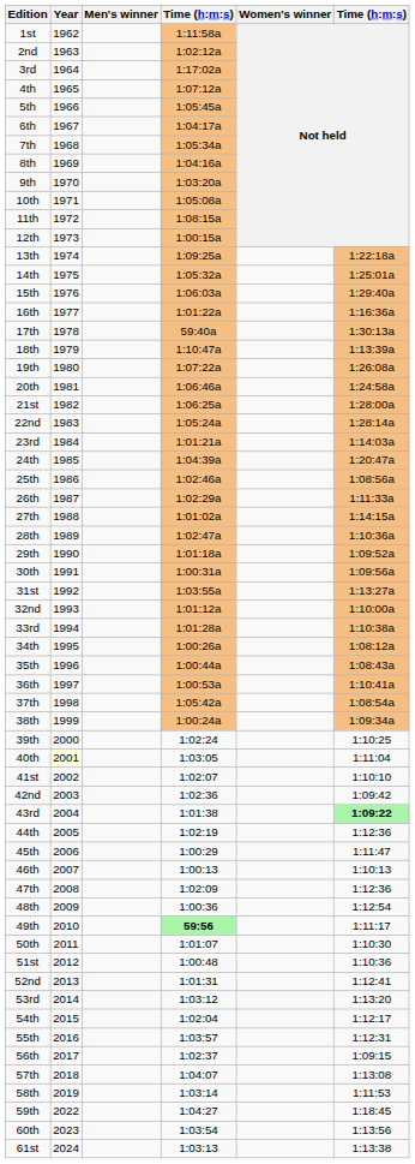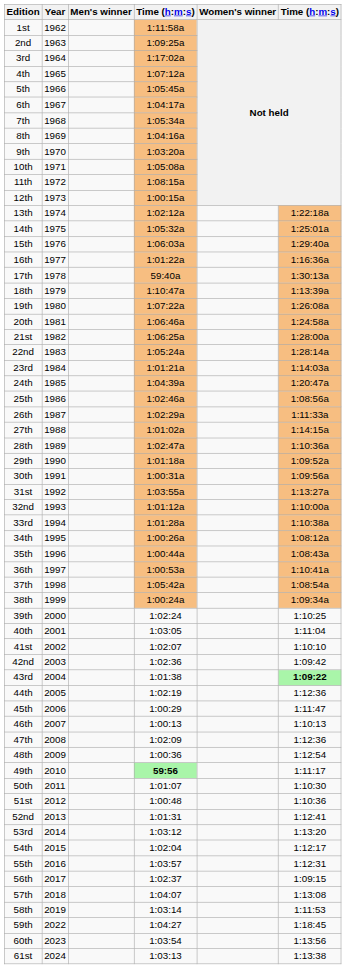 <table class="wikitable sortable" style="text-align:center">
 <tr>
 <th class=unsortable>Edition</th>
 <th>Year</th>
 <th class=unsortable>Men's winner</th>
 <th>Time (<a href='#'>h</a>:<a href='#'>m</a>:<a href='#'>s</a>)</th>
 <th class=unsortable>Women's winner</th>
 <th>Time (<a href='#'>h</a>:<a href='#'>m</a>:<a href='#'>s</a>)</th>
 </tr>
 <tr>
 <td>1st</td>
 <td>1962</td>
 <td align=left></td>
 <td bgcolor=#F7BE81>1:11:58a</td>
 <th colspan=2 rowspan=12>Not held</th>
 </tr>
 <tr>
 <td>2nd</td>
 <td>1963</td>
 <td align=left></td>
-<td bgcolor=#F7BE81>1:02:12a</td>
+<td bgcolor=#F7BE81>1:09:25a</td>
 </tr>
 <tr>
 <td>3rd</td>
 <td>1964</td>
 <td align=left></td>
 <td bgcolor=#F7BE81>1:17:02a</td>
 </tr>
 <tr>
 <td>4th</td>
 <td>1965</td>
 <td align=left></td>
 <td bgcolor=#F7BE81>1:07:12a</td>
 </tr>
 <tr>
 <td>5th</td>
 <td>1966</td>
 <td align=left></td>
 <td bgcolor=#F7BE81>1:05:45a</td>
 </tr>
 <tr>
 <td>6th</td>
 <td>1967</td>
 <td align=left></td>
 <td bgcolor=#F7BE81>1:04:17a</td>
 </tr>
 <tr>
 <td>7th</td>
 <td>1968</td>
 <td align=left></td>
 <td bgcolor=#F7BE81>1:05:34a</td>
 </tr>
 <tr>
 <td>8th</td>
 <td>1969</td>
 <td align=left></td>
 <td bgcolor=#F7BE81>1:04:16a</td>
 </tr>
 <tr>
 <td>9th</td>
 <td>1970</td>
 <td align=left></td>
 <td bgcolor=#F7BE81>1:03:20a</td>
 </tr>
 <tr>
 <td>10th</td>
 <td>1971</td>
 <td align=left></td>
 <td bgcolor=#F7BE81>1:05:08a</td>
 </tr>
 <tr>
 <td>11th</td>
 <td>1972</td>
 <td align=left></td>
 <td bgcolor=#F7BE81>1:08:15a</td>
 </tr>
 <tr>
 <td>12th</td>
 <td>1973</td>
 <td align=left></td>
 <td bgcolor=#F7BE81>1:00:15a</td>
 </tr>
 <tr>
 <td>13th</td>
 <td>1974</td>
 <td align=left></td>
-<td bgcolor=#F7BE81>1:09:25a</td>
+<td bgcolor=#F7BE81>1:02:12a</td>
 <td align=left></td>
 <td bgcolor=#F7BE81>1:22:18a</td>
 </tr>
 <tr>
 <td>14th</td>
 <td>1975</td>
 <td align=left></td>
 <td bgcolor=#F7BE81>1:05:32a</td>
 <td align=left></td>
 <td bgcolor=#F7BE81>1:25:01a</td>
 </tr>
 <tr>
 <td>15th</td>
 <td>1976</td>
 <td align=left></td>
 <td bgcolor=#F7BE81>1:06:03a</td>
 <td align=left></td>
 <td bgcolor=#F7BE81>1:29:40a</td>
 </tr>
 <tr>
 <td>16th</td>
 <td>1977</td>
 <td align=left></td>
 <td bgcolor=#F7BE81>1:01:22a</td>
 <td align=left></td>
 <td bgcolor=#F7BE81>1:16:36a</td>
 </tr>
 <tr>
 <td>17th</td>
 <td>1978</td>
 <td align=left></td>
 <td bgcolor=#F7BE81>59:40a</td>
 <td align=left></td>
 <td bgcolor=#F7BE81>1:30:13a</td>
 </tr>
 <tr>
 <td>18th</td>
 <td>1979</td>
 <td align=left></td>
 <td bgcolor=#F7BE81>1:10:47a</td>
 <td align=left></td>
 <td bgcolor=#F7BE81>1:13:39a</td>
 </tr>
 <tr>
 <td>19th</td>
 <td>1980</td>
 <td align=left></td>
 <td bgcolor=#F7BE81>1:07:22a</td>
 <td align=left></td>
 <td bgcolor=#F7BE81>1:26:08a</td>
 </tr>
 <tr>
 <td>20th</td>
 <td>1981</td>
 <td align=left></td>
 <td bgcolor=#F7BE81>1:06:46a</td>
 <td align=left></td>
 <td bgcolor=#F7BE81>1:24:58a</td>
 </tr>
 <tr>
 <td>21st</td>
 <td>1982</td>
 <td align=left></td>
 <td bgcolor=#F7BE81>1:06:25a</td>
 <td align=left></td>
 <td bgcolor=#F7BE81>1:28:00a</td>
 </tr>
 <tr>
 <td>22nd</td>
 <td>1983</td>
 <td align=left></td>
 <td bgcolor=#F7BE81>1:05:24a</td>
 <td align=left></td>
 <td bgcolor=#F7BE81>1:28:14a</td>
 </tr>
 <tr>
 <td>23rd</td>
 <td>1984</td>
 <td align=left></td>
 <td bgcolor=#F7BE81>1:01:21a</td>
 <td align=left></td>
 <td bgcolor=#F7BE81>1:14:03a</td>
 </tr>
 <tr>
 <td>24th</td>
 <td>1985</td>
 <td align=left></td>
 <td bgcolor=#F7BE81>1:04:39a</td>
 <td align=left></td>
 <td bgcolor=#F7BE81>1:20:47a</td>
 </tr>
 <tr>
 <td>25th</td>
 <td>1986</td>
 <td align=left></td>
 <td bgcolor=#F7BE81>1:02:46a</td>
 <td align=left></td>
 <td bgcolor=#F7BE81>1:08:56a</td>
 </tr>
 <tr>
 <td>26th</td>
 <td>1987</td>
 <td align=left></td>
 <td bgcolor=#F7BE81>1:02:29a</td>
 <td align=left></td>
 <td bgcolor=#F7BE81>1:11:33a</td>
 </tr>
 <tr>
 <td>27th</td>
 <td>1988</td>
 <td align=left></td>
 <td bgcolor=#F7BE81>1:01:02a</td>
 <td align=left></td>
 <td bgcolor=#F7BE81>1:14:15a</td>
 </tr>
 <tr ?>
 <td>28th</td>
 <td>1989</td>
 <td align=left></td>
 <td bgcolor=#F7BE81>1:02:47a</td>
 <td align=left></td>
 <td bgcolor=#F7BE81>1:10:36a</td>
 </tr>
 <tr>
 <td>29th</td>
 <td>1990</td>
 <td align=left></td>
 <td bgcolor=#F7BE81>1:01:18a</td>
 <td align=left></td>
 <td bgcolor=#F7BE81>1:09:52a</td>
 </tr>
 <tr>
 <td>30th</td>
 <td>1991</td>
 <td align=left></td>
 <td bgcolor=#F7BE81>1:00:31a</td>
 <td align=left></td>
 <td bgcolor=#F7BE81>1:09:56a</td>
 </tr>
 <tr>
 <td>31st</td>
 <td>1992</td>
 <td align=left></td>
 <td bgcolor=#F7BE81>1:03:55a</td>
 <td align=left></td>
 <td bgcolor=#F7BE81>1:13:27a</td>
 </tr>
 <tr>
 <td>32nd</td>
 <td>1993</td>
 <td align=left></td>
 <td bgcolor=#F7BE81>1:01:12a</td>
 <td align=left></td>
 <td bgcolor=#F7BE81>1:10:00a</td>
 </tr>
 <tr>
 <td>33rd</td>
 <td>1994</td>
 <td align=left></td>
 <td bgcolor=#F7BE81>1:01:28a</td>
 <td align=left></td>
 <td bgcolor=#F7BE81>1:10:38a</td>
 </tr>
 <tr>
 <td>34th</td>
 <td>1995</td>
 <td align=left></td>
 <td bgcolor=#F7BE81>1:00:26a</td>
 <td align=left></td>
 <td bgcolor=#F7BE81>1:08:12a</td>
 </tr>
 <tr>
 <td>35th</td>
 <td>1996</td>
 <td align=left></td>
 <td bgcolor=#F7BE81>1:00:44a</td>
 <td align=left></td>
 <td bgcolor=#F7BE81>1:08:43a</td>
 </tr>
 <tr>
 <td>36th</td>
 <td>1997</td>
 <td align=left></td>
 <td bgcolor=#F7BE81>1:00:53a</td>
 <td align=left></td>
 <td bgcolor=#F7BE81>1:10:41a</td>
 </tr>
 <tr>
 <td>37th</td>
 <td>1998</td>
 <td align=left></td>
 <td bgcolor=#F7BE81>1:05:42a</td>
 <td align=left></td>
 <td bgcolor=#F7BE81>1:08:54a</td>
 </tr>
 <tr>
 <td>38th</td>
 <td>1999</td>
 <td align=left></td>
 <td bgcolor=#F7BE81>1:00:24a</td>
 <td align=left></td>
 <td bgcolor=#F7BE81>1:09:34a</td>
 </tr>
 <tr>
 <td>39th</td>
 <td>2000</td>
 <td align=left></td>
 <td>1:02:24</td>
 <td align=left></td>
 <td>1:10:25</td>
 </tr>
 <tr>
 <td>40th</td>
-<td style="background: lightyellow;">2001</td>
+<td>2001</td>
 <td align=left></td>
 <td>1:03:05</td>
 <td align=left></td>
 <td>1:11:04</td>
 </tr>
 <tr>
 <td>41st</td>
 <td>2002</td>
 <td align=left></td>
 <td>1:02:07</td>
 <td align=left></td>
 <td>1:10:10</td>
 </tr>
 <tr>
 <td>42nd</td>
 <td>2003</td>
 <td align=left></td>
 <td>1:02:36</td>
 <td align=left></td>
 <td>1:09:42</td>
 </tr>
 <tr>
 <td>43rd</td>
 <td>2004</td>
 <td align=left></td>
 <td>1:01:38</td>
 <td align=left></td>
 <td bgcolor=#A9F5A9><strong>1:09:22</strong></td>
 </tr>
 <tr>
 <td>44th</td>
 <td>2005</td>
 <td align=left></td>
 <td>1:02:19</td>
 <td align=left></td>
 <td>1:12:36</td>
 </tr>
 <tr>
 <td>45th</td>
 <td>2006</td>
 <td align=left></td>
 <td>1:00:29</td>
 <td align=left></td>
 <td>1:11:47</td>
 </tr>
 <tr>
 <td>46th</td>
 <td>2007</td>
 <td align=left></td>
 <td>1:00:13</td>
 <td align=left></td>
 <td>1:10:13</td>
 </tr>
 <tr>
 <td>47th</td>
 <td>2008</td>
 <td align=left></td>
 <td>1:02:09</td>
 <td align=left></td>
 <td>1:12:36</td>
 </tr>
 <tr>
 <td>48th</td>
 <td>2009</td>
 <td align=left></td>
 <td>1:00:36</td>
 <td align=left></td>
 <td>1:12:54</td>
 </tr>
 <tr>
 <td>49th</td>
 <td>2010</td>
 <td align=left></td>
 <td bgcolor=#A9F5A9><strong>59:56</strong></td>
 <td align=left></td>
 <td>1:11:17</td>
 </tr>
 <tr>
 <td>50th</td>
 <td>2011</td>
 <td align=left></td>
 <td>1:01:07</td>
 <td align=left></td>
 <td>1:10:30</td>
 </tr>
 <tr>
 <td>51st</td>
 <td>2012</td>
 <td align=left></td>
 <td>1:00:48</td>
 <td align=left></td>
 <td>1:10:36</td>
 </tr>
 <tr>
 <td>52nd</td>
 <td>2013</td>
 <td align=left></td>
 <td>1:01:31</td>
 <td align=left></td>
 <td>1:12:41</td>
 </tr>
 <tr>
 <td>53rd</td>
 <td>2014</td>
 <td align=left></td>
 <td>1:03:12</td>
 <td align=left></td>
 <td>1:13:20</td>
 </tr>
 <tr>
 <td>54th</td>
 <td>2015</td>
 <td align=left></td>
 <td>1:02:04</td>
 <td align=left></td>
 <td>1:12:17</td>
 </tr>
 <tr>
 <td>55th</td>
 <td>2016</td>
 <td align=left></td>
 <td>1:03:57</td>
 <td align=left></td>
 <td>1:12:31</td>
 </tr>
 <tr>
 <td>56th</td>
 <td>2017</td>
 <td align=left></td>
 <td>1:02:37</td>
 <td align=left></td>
 <td>1:09:15</td>
 </tr>
 <tr>
 <td>57th</td>
 <td>2018</td>
 <td align=left></td>
 <td>1:04:07</td>
 <td align=left></td>
 <td>1:13:08</td>
 </tr>
 <tr>
 <td>58th</td>
 <td>2019</td>
 <td align=left></td>
 <td>1:03:14</td>
 <td align=left></td>
 <td>1:11:53</td>
 </tr>
 <tr>
 <td>59th</td>
 <td>2022</td>
 <td align=left></td>
 <td>1:04:27</td>
 <td align=left></td>
 <td>1:18:45</td>
 </tr>
 <tr>
 <td>60th</td>
 <td>2023</td>
 <td align=left></td>
 <td>1:03:54</td>
 <td align=left></td>
 <td>1:13:56</td>
 </tr>
 <tr>
 <td>61st</td>
 <td>2024</td>
 <td align=left></td>
 <td>1:03:13</td>
 <td align=left></td>
 <td>1:13:38</td>
 </tr>
 </table>
